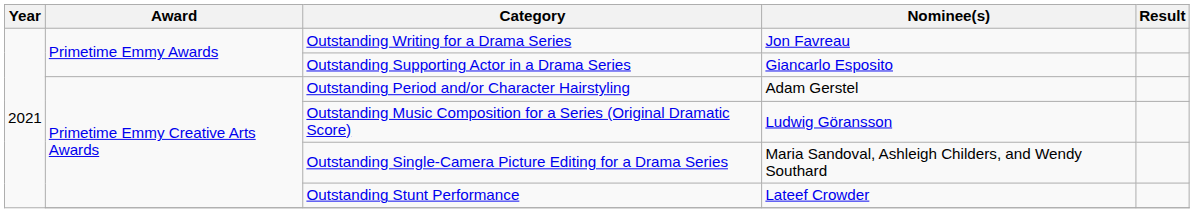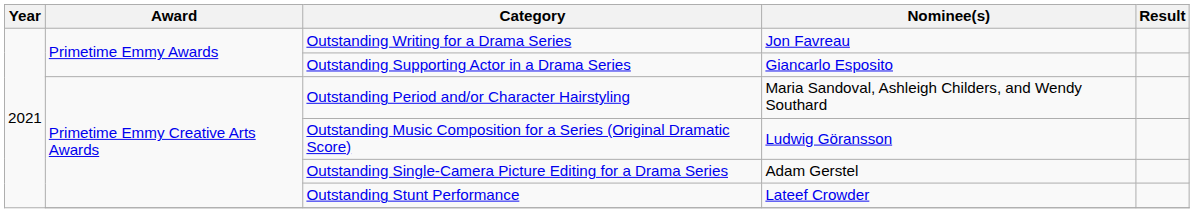 <table class="wikitable sortable">
 <tr>
 <th>Year</th>
 <th>Award</th>
 <th>Category</th>
 <th>Nominee(s)</th>
 <th>Result</th>
 </tr>
 <tr>
 <td rowspan="11">2021</td>
 <td rowspan="2"><a href='#'>Primetime Emmy Awards</a></td>
 <td><a href='#'>Outstanding Writing for a Drama Series</a></td>
 <td><a href='#'>Jon Favreau</a></td>
 <td></td>
 </tr>
 <tr>
 <td><a href='#'>Outstanding Supporting Actor in a Drama Series</a></td>
 <td><a href='#'>Giancarlo Esposito</a></td>
 <td></td>
 </tr>
 <tr>
 <td rowspan="4"><a href='#'>Primetime Emmy Creative Arts Awards</a></td>
 <td><a href='#'>Outstanding Period and/or Character Hairstyling</a></td>
-<td>Adam Gerstel</td>
+<td>Maria Sandoval, Ashleigh Childers, and Wendy Southard</td>
 <td></td>
 </tr>
 <tr>
 <td><a href='#'>Outstanding Music Composition for a Series (Original Dramatic Score)</a></td>
 <td><a href='#'>Ludwig Göransson</a></td>
 <td></td>
 </tr>
 <tr>
 <td><a href='#'>Outstanding Single-Camera Picture Editing for a Drama Series</a></td>
-<td>Maria Sandoval, Ashleigh Childers, and Wendy Southard</td>
+<td>Adam Gerstel</td>
 <td></td>
 </tr>
 <tr>
 <td><a href='#'>Outstanding Stunt Performance</a></td>
 <td><a href='#'>Lateef Crowder</a></td>
 <td></td>
 </tr>
 <tr>
 </tr>
 </table>
